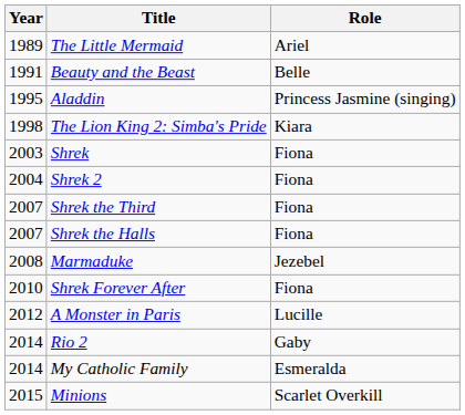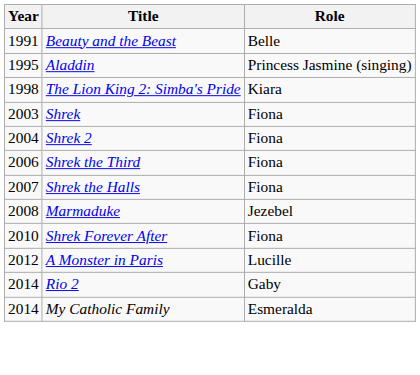 <table class="wikitable sortable">
 <tr>
 <th>Year</th>
 <th>Title</th>
 <th>Role</th>
-</tr>
-<tr>
-<td>1989</td>
-<td><em><a href='#'>The Little Mermaid</a></em></td>
-<td>Ariel</td>
 </tr>
 <tr>
 <td>1991</td>
 <td><em><a href='#'>Beauty and the Beast</a></em></td>
 <td>Belle</td>
 </tr>
 <tr>
 <td>1995</td>
 <td><em><a href='#'>Aladdin</a></em></td>
 <td>Princess Jasmine (singing)</td>
 </tr>
 <tr>
 <td>1998</td>
 <td><em><a href='#'>The Lion King 2: Simba's Pride</a></em></td>
 <td>Kiara</td>
 </tr>
 <tr>
 <td>2003</td>
 <td><em><a href='#'>Shrek</a></em></td>
 <td>Fiona</td>
 </tr>
 <tr>
 <td>2004</td>
 <td><em><a href='#'>Shrek 2</a></em></td>
 <td>Fiona</td>
 </tr>
 <tr>
-<td>2007</td>
+<td>2006</td>
 <td><em><a href='#'>Shrek the Third</a></em></td>
 <td>Fiona</td>
 </tr>
 <tr>
 <td>2007</td>
 <td><em><a href='#'>Shrek the Halls</a></em></td>
 <td>Fiona</td>
 </tr>
 <tr>
 <td>2008</td>
 <td><em><a href='#'>Marmaduke</a></em></td>
 <td>Jezebel</td>
 </tr>
 <tr>
 <td>2010</td>
 <td><em><a href='#'>Shrek Forever After</a></em></td>
 <td>Fiona</td>
 </tr>
 <tr>
 <td>2012</td>
 <td><em><a href='#'>A Monster in Paris</a></em></td>
 <td>Lucille</td>
 </tr>
 <tr>
 <td>2014</td>
 <td><em><a href='#'>Rio 2</a></em></td>
 <td>Gaby</td>
 </tr>
 <tr>
 <td>2014</td>
 <td><em>My Catholic Family</em></td>
 <td>Esmeralda</td>
 </tr>
-<tr>
-<td>2015</td>
-<td><em><a href='#'>Minions</a></em></td>
-<td>Scarlet Overkill</td>
-</tr>
 </table>
